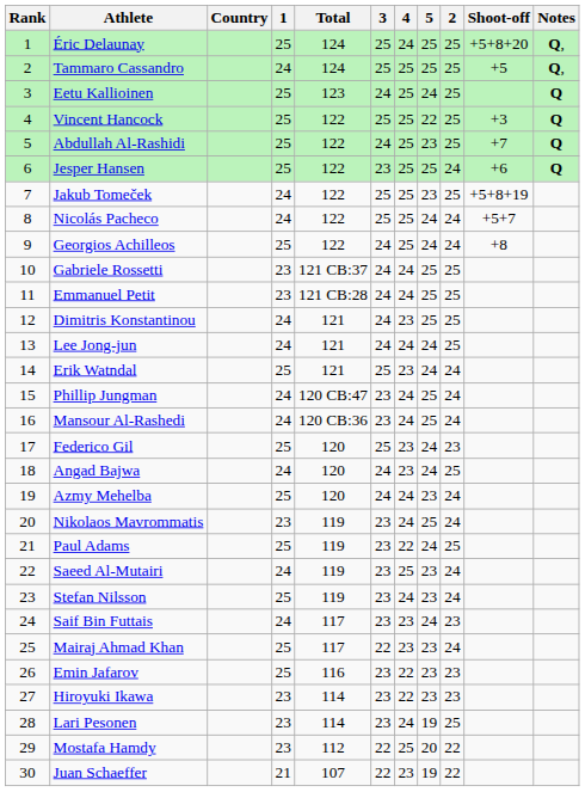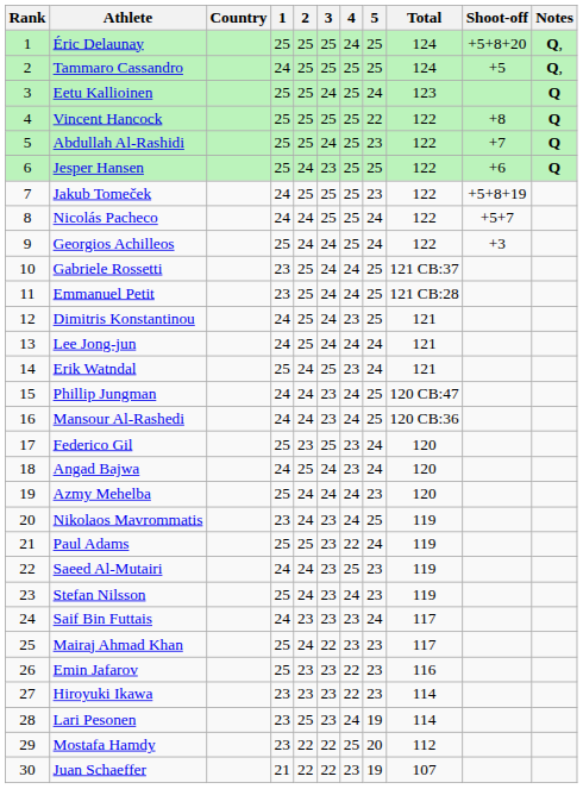 <table class="wikitable sortable" style="text-align:center">
 <tr>
 <th>Rank</th>
 <th>Athlete</th>
 <th>Country</th>
 <th class="sortable">1</th>
-<th>Total</th>
+<th class="sortable">2</th>
 <th class="sortable">3</th>
 <th class="sortable">4</th>
 <th class="sortable">5</th>
-<th class="sortable">2</th>
+<th>Total</th>
 <th class="unsortable">Shoot-off</th>
 <th class="unsortable">Notes</th>
 </tr>
 <tr bgcolor=bbf3bb>
 <td>1</td>
 <td align=left><a href='#'>Éric Delaunay</a></td>
 <td align=left></td>
 <td>25</td>
-<td>124</td>
+<td>25</td>
 <td>25</td>
 <td>24</td>
 <td>25</td>
-<td>25</td>
+<td>124</td>
 <td>+5+8+20</td>
 <td><strong>Q</strong>, </td>
 </tr>
 <tr bgcolor=bbf3bb>
 <td>2</td>
 <td align=left><a href='#'>Tammaro Cassandro</a></td>
 <td align=left></td>
 <td>24</td>
-<td>124</td>
 <td>25</td>
 <td>25</td>
 <td>25</td>
 <td>25</td>
+<td>124</td>
 <td>+5</td>
 <td><strong>Q</strong>, </td>
 </tr>
 <tr bgcolor=bbf3bb>
 <td>3</td>
 <td align=left><a href='#'>Eetu Kallioinen</a></td>
 <td align=left></td>
 <td>25</td>
-<td>123</td>
+<td>25</td>
 <td>24</td>
 <td>25</td>
 <td>24</td>
-<td>25</td>
+<td>123</td>
 <td></td>
 <td><strong>Q</strong></td>
 </tr>
 <tr bgcolor=bbf3bb>
 <td>4</td>
 <td align=left><a href='#'>Vincent Hancock</a></td>
 <td align=left></td>
 <td>25</td>
-<td>122</td>
+<td>25</td>
 <td>25</td>
 <td>25</td>
 <td>22</td>
-<td>25</td>
-<td>+3</td>
+<td>122</td>
+<td>+8</td>
 <td><strong>Q</strong></td>
 </tr>
 <tr bgcolor=bbf3bb>
 <td>5</td>
 <td align=left><a href='#'>Abdullah Al-Rashidi</a></td>
 <td align=left></td>
 <td>25</td>
-<td>122</td>
+<td>25</td>
 <td>24</td>
 <td>25</td>
 <td>23</td>
-<td>25</td>
+<td>122</td>
 <td>+7</td>
 <td><strong>Q</strong></td>
 </tr>
 <tr bgcolor=bbf3bb>
 <td>6</td>
 <td align=left><a href='#'>Jesper Hansen</a></td>
 <td align=left></td>
 <td>25</td>
-<td>122</td>
+<td>24</td>
 <td>23</td>
 <td>25</td>
 <td>25</td>
-<td>24</td>
+<td>122</td>
 <td>+6</td>
 <td><strong>Q</strong></td>
 </tr>
 <tr>
 <td>7</td>
 <td align=left><a href='#'>Jakub Tomeček</a></td>
 <td align=left></td>
 <td>24</td>
-<td>122</td>
+<td>25</td>
 <td>25</td>
 <td>25</td>
 <td>23</td>
-<td>25</td>
+<td>122</td>
 <td>+5+8+19</td>
 <td></td>
 </tr>
 <tr>
 <td>8</td>
 <td align=left><a href='#'>Nicolás Pacheco</a></td>
 <td align=left></td>
 <td>24</td>
-<td>122</td>
+<td>24</td>
 <td>25</td>
 <td>25</td>
 <td>24</td>
-<td>24</td>
+<td>122</td>
 <td>+5+7</td>
 <td></td>
 </tr>
 <tr>
 <td>9</td>
 <td align=left><a href='#'>Georgios Achilleos</a></td>
 <td align=left></td>
 <td>25</td>
-<td>122</td>
+<td>24</td>
 <td>24</td>
 <td>25</td>
 <td>24</td>
-<td>24</td>
-<td>+8</td>
+<td>122</td>
+<td>+3</td>
 <td></td>
 </tr>
 <tr>
 <td>10</td>
 <td align=left><a href='#'>Gabriele Rossetti</a></td>
 <td align=left></td>
 <td>23</td>
-<td>121 CB:37</td>
+<td>25</td>
 <td>24</td>
 <td>24</td>
 <td>25</td>
-<td>25</td>
+<td>121 CB:37</td>
 <td></td>
 <td></td>
 </tr>
 <tr>
 <td>11</td>
 <td align=left><a href='#'>Emmanuel Petit</a></td>
 <td align=left></td>
 <td>23</td>
-<td>121 CB:28</td>
+<td>25</td>
 <td>24</td>
 <td>24</td>
 <td>25</td>
-<td>25</td>
+<td>121 CB:28</td>
 <td></td>
 <td></td>
 </tr>
 <tr>
 <td>12</td>
 <td align=left><a href='#'>Dimitris Konstantinou</a></td>
 <td align=left></td>
 <td>24</td>
-<td>121</td>
+<td>25</td>
 <td>24</td>
 <td>23</td>
 <td>25</td>
-<td>25</td>
+<td>121</td>
 <td></td>
 <td></td>
 </tr>
 <tr>
 <td>13</td>
 <td align=left><a href='#'>Lee Jong-jun</a></td>
 <td align=left></td>
 <td>24</td>
-<td>121</td>
+<td>25</td>
 <td>24</td>
 <td>24</td>
 <td>24</td>
-<td>25</td>
+<td>121</td>
 <td></td>
 <td></td>
 </tr>
 <tr>
 <td>14</td>
 <td align=left><a href='#'>Erik Watndal</a></td>
 <td align=left></td>
 <td>25</td>
-<td>121</td>
+<td>24</td>
 <td>25</td>
 <td>23</td>
 <td>24</td>
-<td>24</td>
+<td>121</td>
 <td></td>
 <td></td>
 </tr>
 <tr>
 <td>15</td>
 <td align=left><a href='#'>Phillip Jungman</a></td>
 <td align=left></td>
 <td>24</td>
-<td>120 CB:47</td>
+<td>24</td>
 <td>23</td>
 <td>24</td>
 <td>25</td>
-<td>24</td>
+<td>120 CB:47</td>
 <td></td>
 <td></td>
 </tr>
 <tr>
 <td>16</td>
 <td align=left><a href='#'>Mansour Al-Rashedi</a></td>
 <td align=left></td>
 <td>24</td>
-<td>120 CB:36</td>
+<td>24</td>
 <td>23</td>
 <td>24</td>
 <td>25</td>
-<td>24</td>
+<td>120 CB:36</td>
 <td></td>
 <td></td>
 </tr>
 <tr>
 <td>17</td>
 <td align=left><a href='#'>Federico Gil</a></td>
 <td align=left></td>
 <td>25</td>
-<td>120</td>
+<td>23</td>
 <td>25</td>
 <td>23</td>
 <td>24</td>
-<td>23</td>
+<td>120</td>
 <td></td>
 <td></td>
 </tr>
 <tr>
 <td>18</td>
 <td align=left><a href='#'>Angad Bajwa</a></td>
 <td align=left></td>
 <td>24</td>
-<td>120</td>
+<td>25</td>
 <td>24</td>
 <td>23</td>
 <td>24</td>
-<td>25</td>
+<td>120</td>
 <td></td>
 <td></td>
 </tr>
 <tr>
 <td>19</td>
 <td align=left><a href='#'>Azmy Mehelba</a></td>
 <td align=left></td>
 <td>25</td>
-<td>120</td>
+<td>24</td>
 <td>24</td>
 <td>24</td>
 <td>23</td>
-<td>24</td>
+<td>120</td>
 <td></td>
 <td></td>
 </tr>
 <tr>
 <td>20</td>
 <td align=left><a href='#'>Nikolaos Mavrommatis</a></td>
 <td align=left></td>
 <td>23</td>
-<td>119</td>
+<td>24</td>
 <td>23</td>
 <td>24</td>
 <td>25</td>
-<td>24</td>
+<td>119</td>
 <td></td>
 <td></td>
 </tr>
 <tr>
 <td>21</td>
 <td align=left><a href='#'>Paul Adams</a></td>
 <td align=left></td>
 <td>25</td>
-<td>119</td>
+<td>25</td>
 <td>23</td>
 <td>22</td>
 <td>24</td>
-<td>25</td>
+<td>119</td>
 <td></td>
 <td></td>
 </tr>
 <tr>
 <td>22</td>
 <td align=left><a href='#'>Saeed Al-Mutairi</a></td>
 <td align=left></td>
 <td>24</td>
-<td>119</td>
+<td>24</td>
 <td>23</td>
 <td>25</td>
 <td>23</td>
-<td>24</td>
+<td>119</td>
 <td></td>
 <td></td>
 </tr>
 <tr>
 <td>23</td>
 <td align=left><a href='#'>Stefan Nilsson</a></td>
 <td align=left></td>
 <td>25</td>
-<td>119</td>
+<td>24</td>
 <td>23</td>
 <td>24</td>
 <td>23</td>
-<td>24</td>
+<td>119</td>
 <td></td>
 <td></td>
 </tr>
 <tr>
 <td>24</td>
 <td align=left><a href='#'>Saif Bin Futtais</a></td>
 <td align=left></td>
 <td>24</td>
-<td>117</td>
+<td>23</td>
 <td>23</td>
 <td>23</td>
 <td>24</td>
-<td>23</td>
+<td>117</td>
 <td></td>
 <td></td>
 </tr>
 <tr>
 <td>25</td>
 <td align=left><a href='#'>Mairaj Ahmad Khan</a></td>
 <td align=left></td>
 <td>25</td>
-<td>117</td>
+<td>24</td>
 <td>22</td>
 <td>23</td>
 <td>23</td>
-<td>24</td>
+<td>117</td>
 <td></td>
 <td></td>
 </tr>
 <tr>
 <td>26</td>
 <td align=left><a href='#'>Emin Jafarov</a></td>
 <td align=left></td>
 <td>25</td>
-<td>116</td>
+<td>23</td>
 <td>23</td>
 <td>22</td>
 <td>23</td>
-<td>23</td>
+<td>116</td>
 <td></td>
 <td></td>
 </tr>
 <tr>
 <td>27</td>
 <td align=left><a href='#'>Hiroyuki Ikawa</a></td>
 <td align=left></td>
 <td>23</td>
-<td>114</td>
+<td>23</td>
 <td>23</td>
 <td>22</td>
 <td>23</td>
-<td>23</td>
+<td>114</td>
 <td></td>
 <td></td>
 </tr>
 <tr>
 <td>28</td>
 <td align=left><a href='#'>Lari Pesonen</a></td>
 <td align=left></td>
 <td>23</td>
-<td>114</td>
+<td>25</td>
 <td>23</td>
 <td>24</td>
 <td>19</td>
-<td>25</td>
+<td>114</td>
 <td></td>
 <td></td>
 </tr>
 <tr>
 <td>29</td>
 <td align=left><a href='#'>Mostafa Hamdy</a></td>
 <td align=left></td>
 <td>23</td>
-<td>112</td>
+<td>22</td>
 <td>22</td>
 <td>25</td>
 <td>20</td>
-<td>22</td>
+<td>112</td>
 <td></td>
 <td></td>
 </tr>
 <tr>
 <td>30</td>
 <td align=left><a href='#'>Juan Schaeffer</a></td>
 <td align=left></td>
 <td>21</td>
-<td>107</td>
+<td>22</td>
 <td>22</td>
 <td>23</td>
 <td>19</td>
-<td>22</td>
+<td>107</td>
 <td></td>
 <td></td>
 </tr>
 </table>
